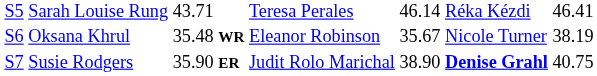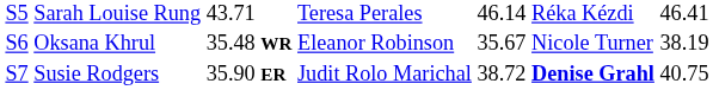 <table>
 <tr>
 <td><a href='#'>S5</a></td>
 <td><a href='#'>Sarah Louise Rung</a><br></td>
 <td>43.71</td>
 <td><a href='#'>Teresa Perales</a><br></td>
 <td>46.14</td>
 <td><a href='#'>Réka Kézdi</a><br></td>
 <td>46.41</td>
 </tr>
 <tr>
 <td><a href='#'>S6</a></td>
 <td><a href='#'>Oksana Khrul</a><br></td>
 <td>35.48 <small><strong>WR</strong></small></td>
 <td><a href='#'>Eleanor Robinson</a><br></td>
 <td>35.67</td>
 <td><a href='#'>Nicole Turner</a><br></td>
 <td>38.19</td>
 </tr>
 <tr>
 <td><a href='#'>S7</a></td>
 <td><a href='#'>Susie Rodgers</a><br></td>
 <td>35.90 <small><strong>ER</strong></small></td>
 <td><a href='#'>Judit Rolo Marichal</a><br></td>
-<td>38.90</td>
+<td>38.72</td>
 <td><strong><a href='#'>Denise Grahl</a><br></strong></td>
 <td>40.75</td>
 </tr>
 </table>
